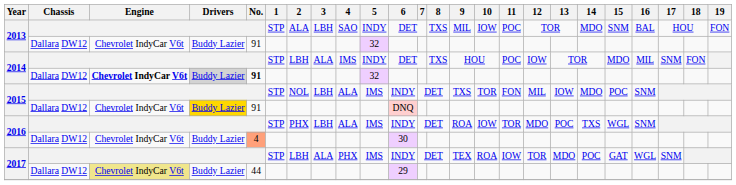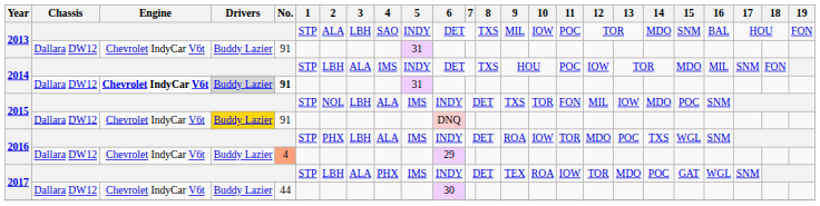 <table class="wikitable" style="text-align:center; font-size:85%">
 <tr>
 <th>Year</th>
 <th>Chassis</th>
 <th>Engine</th>
 <th>Drivers</th>
 <th>No.</th>
 <th>1</th>
 <th>2</th>
 <th>3</th>
 <th>4</th>
 <th>5</th>
 <th>6</th>
 <th>7</th>
 <th>8</th>
 <th>9</th>
 <th>10</th>
 <th>11</th>
 <th>12</th>
 <th>13</th>
 <th>14</th>
 <th>15</th>
 <th>16</th>
 <th>17</th>
 <th>18</th>
 <th>19</th>
 </tr>
 <tr>
 <th rowspan=2><a href='#'>2013</a></th>
 <th colspan=4></th>
 <td><a href='#'>STP</a></td>
 <td><a href='#'>ALA</a></td>
 <td><a href='#'>LBH</a></td>
 <td><a href='#'>SAO</a></td>
 <td><a href='#'>INDY</a></td>
 <td colspan=2><a href='#'>DET</a></td>
 <td><a href='#'>TXS</a></td>
 <td><a href='#'>MIL</a></td>
 <td><a href='#'>IOW</a></td>
 <td><a href='#'>POC</a></td>
 <td colspan=2><a href='#'>TOR</a></td>
 <td><a href='#'>MDO</a></td>
 <td><a href='#'>SNM</a></td>
 <td><a href='#'>BAL</a></td>
 <td colspan=2><a href='#'>HOU</a></td>
 <td><a href='#'>FON</a></td>
 </tr>
 <tr>
 <td><a href='#'>Dallara</a> <a href='#'>DW12</a></td>
 <td><a href='#'>Chevrolet</a> IndyCar <a href='#'>V6</a><a href='#'>t</a></td>
 <td align="left"> <a href='#'>Buddy Lazier</a></td>
 <td>91</td>
 <td></td>
 <td></td>
 <td></td>
 <td></td>
-<td style="background:#EFCFFF;">32</td>
+<td style="background:#EFCFFF;">31</td>
 <td></td>
 <td></td>
 <td></td>
 <td></td>
 <td></td>
 <td></td>
 <td></td>
 <td></td>
 <td></td>
 <td></td>
 <td></td>
 <td></td>
 <td></td>
 <td></td>
 </tr>
 <tr>
 <th rowspan=2><a href='#'>2014</a></th>
 <th colspan=4></th>
 <td><a href='#'>STP</a></td>
 <td><a href='#'>LBH</a></td>
 <td><a href='#'>ALA</a></td>
 <td><a href='#'>IMS</a></td>
 <td><a href='#'>INDY</a></td>
 <td colspan=2><a href='#'>DET</a></td>
 <td><a href='#'>TXS</a></td>
 <td colspan=2><a href='#'>HOU</a></td>
 <td><a href='#'>POC</a></td>
 <td><a href='#'>IOW</a></td>
 <td colspan=2><a href='#'>TOR</a></td>
 <td><a href='#'>MDO</a></td>
 <td><a href='#'>MIL</a></td>
 <td><a href='#'>SNM</a></td>
 <td><a href='#'>FON</a></td>
 <th></th>
 </tr>
 <tr>
 <td><a href='#'>Dallara</a> <a href='#'>DW12</a></td>
 <td><strong><a href='#'>Chevrolet</a> IndyCar <a href='#'>V6</a><a href='#'>t</a></strong></td>
 <td align="left" style="background: lightgrey;"> <a href='#'>Buddy Lazier</a></td>
 <td><strong>91</strong></td>
 <td></td>
 <td></td>
 <td></td>
 <td></td>
-<td style="background:#EFCFFF;">32</td>
+<td style="background:#EFCFFF;">31</td>
 <td></td>
 <td></td>
 <td></td>
 <td></td>
 <td></td>
 <td></td>
 <td></td>
 <td></td>
 <td></td>
 <td></td>
 <td></td>
 <td></td>
 <td></td>
 <td></td>
 </tr>
 <tr>
 <th rowspan=2><a href='#'>2015</a></th>
 <th colspan=4></th>
 <td><a href='#'>STP</a></td>
 <td><a href='#'>NOL</a></td>
 <td><a href='#'>LBH</a></td>
 <td><a href='#'>ALA</a></td>
 <td><a href='#'>IMS</a></td>
 <td><a href='#'>INDY</a></td>
 <td colspan=2><a href='#'>DET</a></td>
 <td><a href='#'>TXS</a></td>
 <td><a href='#'>TOR</a></td>
 <td><a href='#'>FON</a></td>
 <td><a href='#'>MIL</a></td>
 <td><a href='#'>IOW</a></td>
 <td><a href='#'>MDO</a></td>
 <td><a href='#'>POC</a></td>
 <td><a href='#'>SNM</a></td>
 <th colspan=3></th>
 </tr>
 <tr>
 <td><a href='#'>Dallara</a> <a href='#'>DW12</a></td>
 <td><a href='#'>Chevrolet</a> IndyCar <a href='#'>V6</a><a href='#'>t</a></td>
 <td align="left" style="background: gold;"> <a href='#'>Buddy Lazier</a></td>
 <td>91</td>
 <td></td>
 <td></td>
 <td></td>
 <td></td>
 <td></td>
 <td style="background:#FFCFCF;">DNQ</td>
 <td></td>
 <td></td>
 <td></td>
 <td></td>
 <td></td>
 <td></td>
 <td></td>
 <td></td>
 <td></td>
 <td></td>
 <td></td>
 <td></td>
 <td></td>
 </tr>
 <tr>
 <th rowspan="2"><a href='#'>2016</a></th>
 <th colspan=4></th>
 <td><a href='#'>STP</a></td>
 <td><a href='#'>PHX</a></td>
 <td><a href='#'>LBH</a></td>
 <td><a href='#'>ALA</a></td>
 <td><a href='#'>IMS</a></td>
 <td><a href='#'>INDY</a></td>
 <td colspan="2"><a href='#'>DET</a></td>
 <td><a href='#'>ROA</a></td>
 <td><a href='#'>IOW</a></td>
 <td><a href='#'>TOR</a></td>
 <td><a href='#'>MDO</a></td>
 <td><a href='#'>POC</a></td>
 <td><a href='#'>TXS</a></td>
 <td><a href='#'>WGL</a></td>
 <td><a href='#'>SNM</a></td>
 <th colspan=4></th>
 </tr>
 <tr>
 <td><a href='#'>Dallara</a> <a href='#'>DW12</a></td>
 <td><a href='#'>Chevrolet</a> IndyCar <a href='#'>V6</a><a href='#'>t</a></td>
 <td align="left"> <a href='#'>Buddy Lazier</a></td>
 <td style="background: lightsalmon;">4</td>
 <td></td>
 <td></td>
 <td></td>
 <td></td>
 <td></td>
-<td style="background:#EFCFFF;">30</td>
+<td style="background:#EFCFFF;">29</td>
 <td></td>
 <td></td>
 <td></td>
 <td></td>
 <td></td>
 <td></td>
 <td></td>
 <td></td>
 <td></td>
 <td></td>
 <td></td>
 <td></td>
 <td></td>
 </tr>
 <tr>
 <th rowspan="2"><a href='#'>2017</a></th>
 <th colspan=4></th>
 <td><a href='#'>STP</a></td>
 <td><a href='#'>LBH</a></td>
 <td><a href='#'>ALA</a></td>
 <td><a href='#'>PHX</a></td>
 <td><a href='#'>IMS</a></td>
 <td><a href='#'>INDY</a></td>
 <td colspan="2"><a href='#'>DET</a></td>
 <td><a href='#'>TEX</a></td>
 <td><a href='#'>ROA</a></td>
 <td><a href='#'>IOW</a></td>
 <td><a href='#'>TOR</a></td>
 <td><a href='#'>MDO</a></td>
 <td><a href='#'>POC</a></td>
 <td><a href='#'>GAT</a></td>
 <td><a href='#'>WGL</a></td>
 <td><a href='#'>SNM</a></td>
 <th colspan=2></th>
 </tr>
 <tr>
 <td><a href='#'>Dallara</a> <a href='#'>DW12</a></td>
-<td style="background: khaki;"><a href='#'>Chevrolet</a> IndyCar <a href='#'>V6</a><a href='#'>t</a></td>
+<td><a href='#'>Chevrolet</a> IndyCar <a href='#'>V6</a><a href='#'>t</a></td>
 <td align="left"> <a href='#'>Buddy Lazier</a></td>
 <td>44</td>
 <td></td>
 <td></td>
 <td></td>
 <td></td>
 <td></td>
-<td style="background:#EFCFFF;">29</td>
+<td style="background:#EFCFFF;">30</td>
 <td></td>
 <td></td>
 <td></td>
 <td></td>
 <td></td>
 <td></td>
 <td></td>
 <td></td>
 <td></td>
 <td></td>
 <td></td>
 <td></td>
 <td></td>
 </tr>
 <tr>
 </tr>
 </table>
